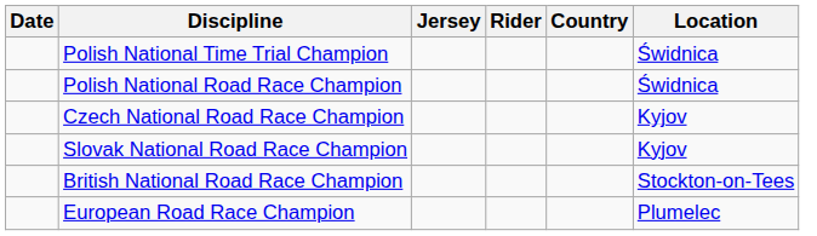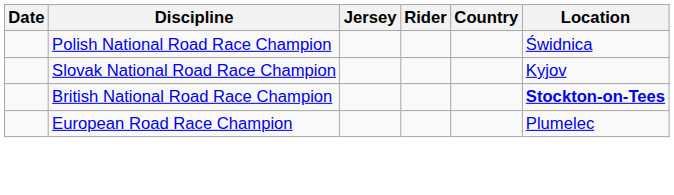 <table class="wikitable">
 <tr>
 <th>Date</th>
 <th>Discipline</th>
 <th>Jersey</th>
 <th>Rider</th>
 <th>Country</th>
 <th>Location</th>
 </tr>
 <tr>
 <td></td>
-<td><a href='#'>Polish National Time Trial Champion</a></td>
-<td></td>
-<td></td>
-<td></td>
-<td><a href='#'>Świdnica</a></td>
-</tr>
-<tr>
-<td></td>
 <td><a href='#'>Polish National Road Race Champion</a></td>
 <td></td>
 <td></td>
 <td></td>
 <td><a href='#'>Świdnica</a></td>
-</tr>
-<tr>
-<td></td>
-<td><a href='#'>Czech National Road Race Champion</a></td>
-<td></td>
-<td></td>
-<td></td>
-<td><a href='#'>Kyjov</a></td>
 </tr>
 <tr>
 <td></td>
 <td><a href='#'>Slovak National Road Race Champion</a></td>
 <td></td>
 <td></td>
 <td></td>
 <td><a href='#'>Kyjov</a></td>
 </tr>
 <tr>
 <td></td>
 <td><a href='#'>British National Road Race Champion</a></td>
 <td></td>
 <td></td>
 <td></td>
-<td><a href='#'>Stockton-on-Tees</a></td>
+<td><strong><a href='#'>Stockton-on-Tees</a></strong></td>
 </tr>
 <tr>
 <td></td>
 <td><a href='#'>European Road Race Champion</a></td>
 <td></td>
 <td></td>
 <td></td>
 <td><a href='#'>Plumelec</a></td>
 </tr>
 </table>
